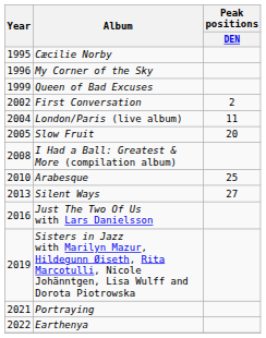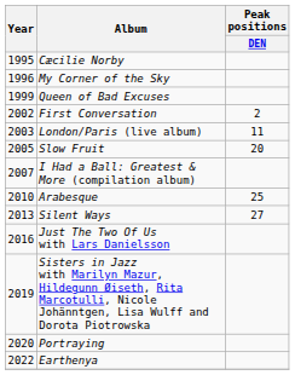 <table class="wikitable">
 <tr>
 <th rowspan="2" align="center" width="10">Year</th>
 <th rowspan="2" align="center" width="220">Album</th>
 <th colspan="1" align="center" width="20">Peak positions</th>
 </tr>
 <tr>
 <th scope="col" style="width:3em;font-size:90%;"><a href='#'>DEN</a><br></th>
 </tr>
 <tr>
 <td style="text-align:center;">1995</td>
 <td><em>Cæcilie Norby</em></td>
 <td style="text-align:center;"></td>
 </tr>
 <tr>
 <td style="text-align:center;">1996</td>
 <td><em>My Corner of the Sky</em></td>
 <td style="text-align:center;"></td>
 </tr>
 <tr>
 <td style="text-align:center;">1999</td>
 <td><em>Queen of Bad Excuses</em></td>
 <td style="text-align:center;"></td>
 </tr>
 <tr>
 <td style="text-align:center;">2002</td>
 <td><em>First Conversation</em></td>
 <td style="text-align:center;">2</td>
 </tr>
 <tr>
-<td>2004</td>
+<td>2003</td>
 <td><em>London/Paris</em> (live album)</td>
 <td style="text-align:center;">11</td>
 </tr>
 <tr>
 <td style="text-align:center;">2005</td>
 <td><em>Slow Fruit</em></td>
 <td style="text-align:center;">20</td>
 </tr>
 <tr>
-<td>2008</td>
+<td>2007</td>
 <td><em>I Had a Ball: Greatest & More</em> (compilation album)</td>
 <td style="text-align:center;"></td>
 </tr>
 <tr>
 <td style="text-align:center;">2010</td>
 <td><em>Arabesque</em></td>
 <td style="text-align:center;">25</td>
 </tr>
 <tr>
 <td style="text-align:center;">2013</td>
 <td><em>Silent Ways</em></td>
 <td style="text-align:center;">27</td>
 </tr>
 <tr>
 <td style="text-align:center;">2016</td>
 <td><em>Just The Two Of Us</em> <br>with <a href='#'>Lars Danielsson</a></td>
 <td style="text-align:center;"></td>
 </tr>
 <tr>
 <td style="text-align:center;">2019</td>
 <td><em>Sisters in Jazz</em> <br>with <a href='#'>Marilyn Mazur</a>, <a href='#'>Hildegunn Øiseth</a>, <a href='#'>Rita Marcotulli</a>, Nicole Johänntgen, Lisa Wulff and Dorota Piotrowska</td>
 <td style="text-align:center;"></td>
 </tr>
 <tr>
-<td style="text-align:center;">2021</td>
+<td style="text-align:center;">2020</td>
 <td><em>Portraying</em></td>
 <td style="text-align:center;"></td>
 </tr>
 <tr>
 <td style="text-align:center;">2022</td>
 <td><em>Earthenya</em></td>
 <td style="text-align:center;"></td>
 </tr>
 <tr>
 </tr>
 </table>
